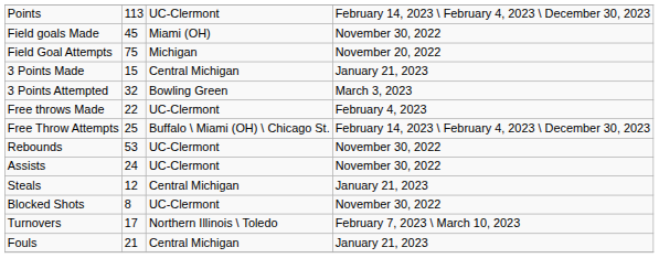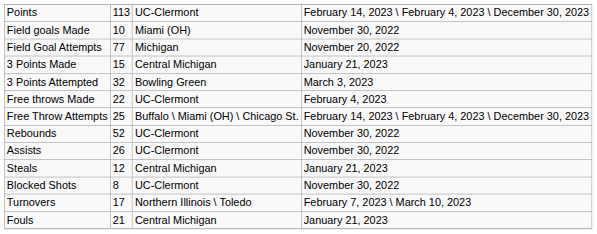 <table class="wikitable" border="1">
 <tr align=center>
 </tr>
 <tr>
 <td rowspan="1">Points</td>
 <td>113</td>
 <td>UC-Clermont</td>
 <td>February 14, 2023 \ February 4, 2023 \ December 30, 2023</td>
 </tr>
 <tr>
 <td>Field goals Made</td>
-<td>45</td>
+<td>10</td>
 <td>Miami (OH)</td>
 <td>November 30, 2022</td>
 </tr>
 <tr>
 <td>Field Goal Attempts</td>
-<td>75</td>
+<td>77</td>
 <td>Michigan</td>
 <td>November 20, 2022</td>
 </tr>
 <tr>
 <td>3 Points Made</td>
 <td>15</td>
 <td>Central Michigan</td>
 <td>January 21, 2023</td>
 </tr>
 <tr>
 <td>3 Points Attempted</td>
 <td>32</td>
 <td>Bowling Green</td>
 <td>March 3, 2023</td>
 </tr>
 <tr>
 <td>Free throws Made</td>
 <td>22</td>
 <td>UC-Clermont</td>
 <td>February 4, 2023</td>
 </tr>
 <tr>
 <td>Free Throw Attempts</td>
 <td>25</td>
 <td>Buffalo \ Miami (OH) \ Chicago St.</td>
 <td>February 14, 2023 \ February 4, 2023 \ December 30, 2023</td>
 </tr>
 <tr>
 <td>Rebounds</td>
-<td>53</td>
+<td>52</td>
 <td>UC-Clermont</td>
 <td>November 30, 2022</td>
 </tr>
 <tr>
 <td>Assists</td>
-<td>24</td>
+<td>26</td>
 <td>UC-Clermont</td>
 <td>November 30, 2022</td>
 </tr>
 <tr>
 <td>Steals</td>
 <td>12</td>
 <td>Central Michigan</td>
 <td>January 21, 2023</td>
 </tr>
 <tr>
 <td>Blocked Shots</td>
 <td>8</td>
 <td>UC-Clermont</td>
 <td>November 30, 2022</td>
 </tr>
 <tr>
 <td>Turnovers</td>
 <td>17</td>
 <td>Northern Illinois \ Toledo</td>
 <td>February 7, 2023 \ March 10, 2023</td>
 </tr>
 <tr>
 <td>Fouls</td>
 <td>21</td>
 <td>Central Michigan</td>
 <td>January 21, 2023</td>
 </tr>
 <tr>
 </tr>
 </table>
